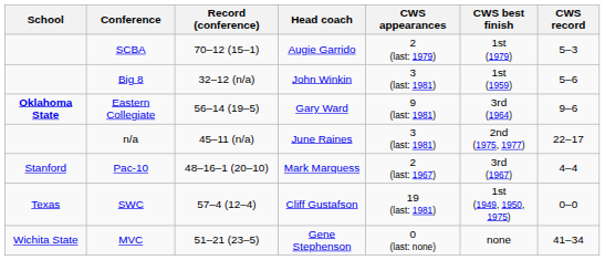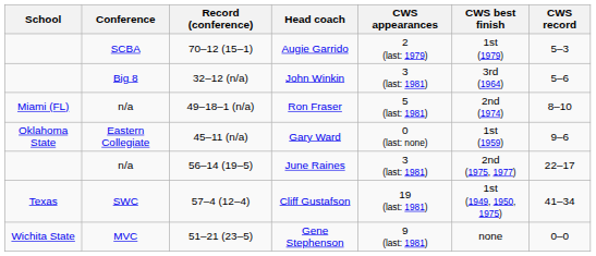 <table class="wikitable">
 <tr>
 <th>School</th>
 <th>Conference</th>
 <th>Record (conference)</th>
 <th>Head coach</th>
 <th>CWS appearances</th>
 <th>CWS best finish</th>
 <th>CWS record</th>
 </tr>
 <tr align=center>
 <td></td>
 <td><a href='#'>SCBA</a></td>
 <td>70–12 (15–1)</td>
 <td><a href='#'>Augie Garrido</a></td>
 <td>2<br><small>(last: <a href='#'>1979</a>)</small></td>
 <td>1st<br><small>(<a href='#'>1979</a>)</small></td>
 <td>5–3</td>
 </tr>
 <tr align=center>
 <td></td>
 <td><a href='#'>Big 8</a></td>
 <td>32–12 (n/a)</td>
 <td><a href='#'>John Winkin</a></td>
 <td>3<br><small>(last: <a href='#'>1981</a>)</small></td>
-<td>1st<br><small>(<a href='#'>1959</a>)</small></td>
+<td>3rd<br><small>(<a href='#'>1964</a>)</small></td>
 <td>5–6</td>
 </tr>
 <tr align=center>
-<td><strong><a href='#'>Oklahoma State</a></strong></td>
+<td><a href='#'>Miami (FL)</a></td>
+<td>n/a</td>
+<td>49–18–1 (n/a)</td>
+<td><a href='#'>Ron Fraser</a></td>
+<td>5<br><small>(last: <a href='#'>1981</a>)</small></td>
+<td>2nd<br><small>(<a href='#'>1974</a>)</small></td>
+<td>8–10</td>
+</tr>
+<tr align=center>
+<td><a href='#'>Oklahoma State</a></td>
 <td><a href='#'>Eastern Collegiate</a></td>
-<td>56–14 (19–5)</td>
+<td>45–11 (n/a)</td>
 <td><a href='#'>Gary Ward</a></td>
-<td>9<br><small>(last: <a href='#'>1981</a>)</small></td>
-<td>3rd<br><small>(<a href='#'>1964</a>)</small></td>
+<td>0<br><small>(last: none)</small></td>
+<td>1st<br><small>(<a href='#'>1959</a>)</small></td>
 <td>9–6</td>
 </tr>
 <tr align=center>
 <td></td>
 <td>n/a</td>
-<td>45–11 (n/a)</td>
+<td>56–14 (19–5)</td>
 <td><a href='#'>June Raines</a></td>
 <td>3<br><small>(last: <a href='#'>1981</a>)</small></td>
 <td>2nd<br><small>(<a href='#'>1975</a>, <a href='#'>1977</a>)</small></td>
 <td>22–17</td>
-</tr>
-<tr align=center>
-<td><a href='#'>Stanford</a></td>
-<td><a href='#'>Pac-10</a></td>
-<td>48–16–1 (20–10)</td>
-<td><a href='#'>Mark Marquess</a></td>
-<td>2<br><small>(last: <a href='#'>1967</a>)</small></td>
-<td>3rd<br><small>(<a href='#'>1967</a>)</small></td>
-<td>4–4</td>
 </tr>
 <tr align=center>
 <td><a href='#'>Texas</a></td>
 <td><a href='#'>SWC</a></td>
 <td>57–4 (12–4)</td>
 <td><a href='#'>Cliff Gustafson</a></td>
 <td>19<br><small>(last: <a href='#'>1981</a>)</small></td>
 <td>1st<br><small>(<a href='#'>1949</a>, <a href='#'>1950</a>, <a href='#'>1975</a>)</small></td>
-<td>0–0</td>
+<td>41–34</td>
 </tr>
 <tr align=center>
 <td><a href='#'>Wichita State</a></td>
 <td><a href='#'>MVC</a></td>
 <td>51–21 (23–5)</td>
 <td><a href='#'>Gene Stephenson</a></td>
-<td>0<br><small>(last: none)</small></td>
+<td>9<br><small>(last: <a href='#'>1981</a>)</small></td>
 <td>none</td>
-<td>41–34</td>
+<td>0–0</td>
 </tr>
 </table>
